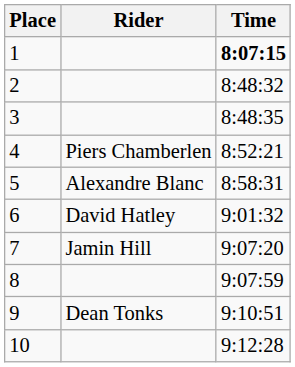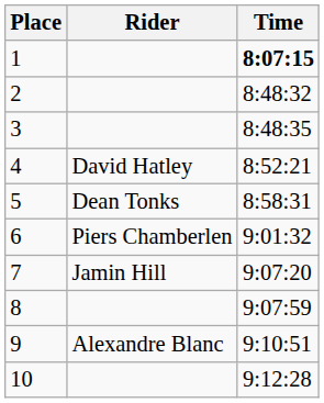 <table class="wikitable">
 <tr>
 <th>Place</th>
 <th>Rider</th>
 <th>Time</th>
 </tr>
 <tr>
 <td>1</td>
 <td></td>
 <td><strong>8:07:15</strong></td>
 </tr>
 <tr>
 <td>2</td>
 <td></td>
 <td>8:48:32</td>
 </tr>
 <tr>
 <td>3</td>
 <td></td>
 <td>8:48:35</td>
 </tr>
 <tr>
 <td>4</td>
-<td>Piers Chamberlen</td>
+<td>David Hatley</td>
 <td>8:52:21</td>
 </tr>
 <tr>
 <td>5</td>
-<td>Alexandre Blanc</td>
+<td>Dean Tonks</td>
 <td>8:58:31</td>
 </tr>
 <tr>
 <td>6</td>
-<td>David Hatley</td>
+<td>Piers Chamberlen</td>
 <td>9:01:32</td>
 </tr>
 <tr>
 <td>7</td>
 <td>Jamin Hill</td>
 <td>9:07:20</td>
 </tr>
 <tr>
 <td>8</td>
 <td></td>
 <td>9:07:59</td>
 </tr>
 <tr>
 <td>9</td>
-<td>Dean Tonks</td>
+<td>Alexandre Blanc</td>
 <td>9:10:51</td>
 </tr>
 <tr>
 <td>10</td>
 <td></td>
 <td>9:12:28</td>
 </tr>
 </table>
